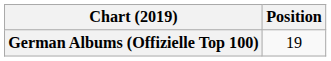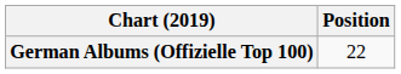 <table class="wikitable sortable plainrowheaders" style="text-align:center">
 <tr>
 <th scope="col">Chart (2019)</th>
 <th scope="col">Position</th>
 </tr>
 <tr>
 <th scope="row">German Albums (Offizielle Top 100)</th>
-<td>19</td>
+<td>22</td>
 </tr>
 </table>
